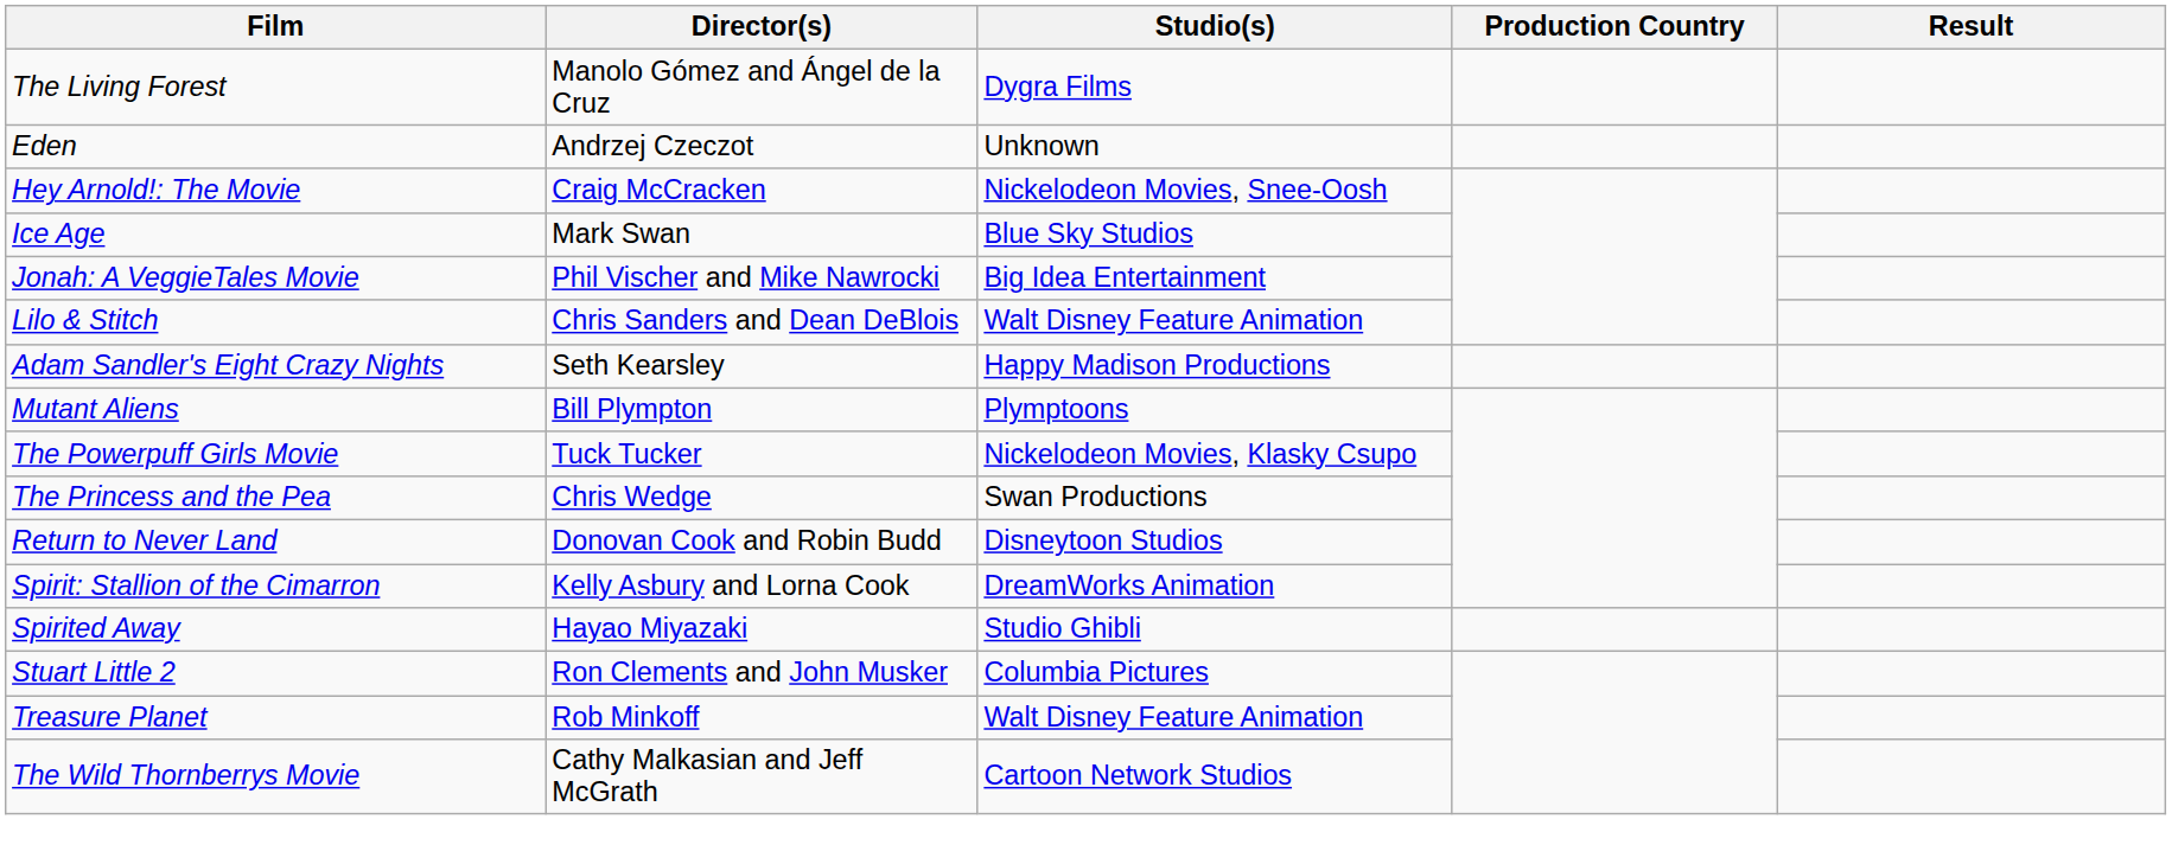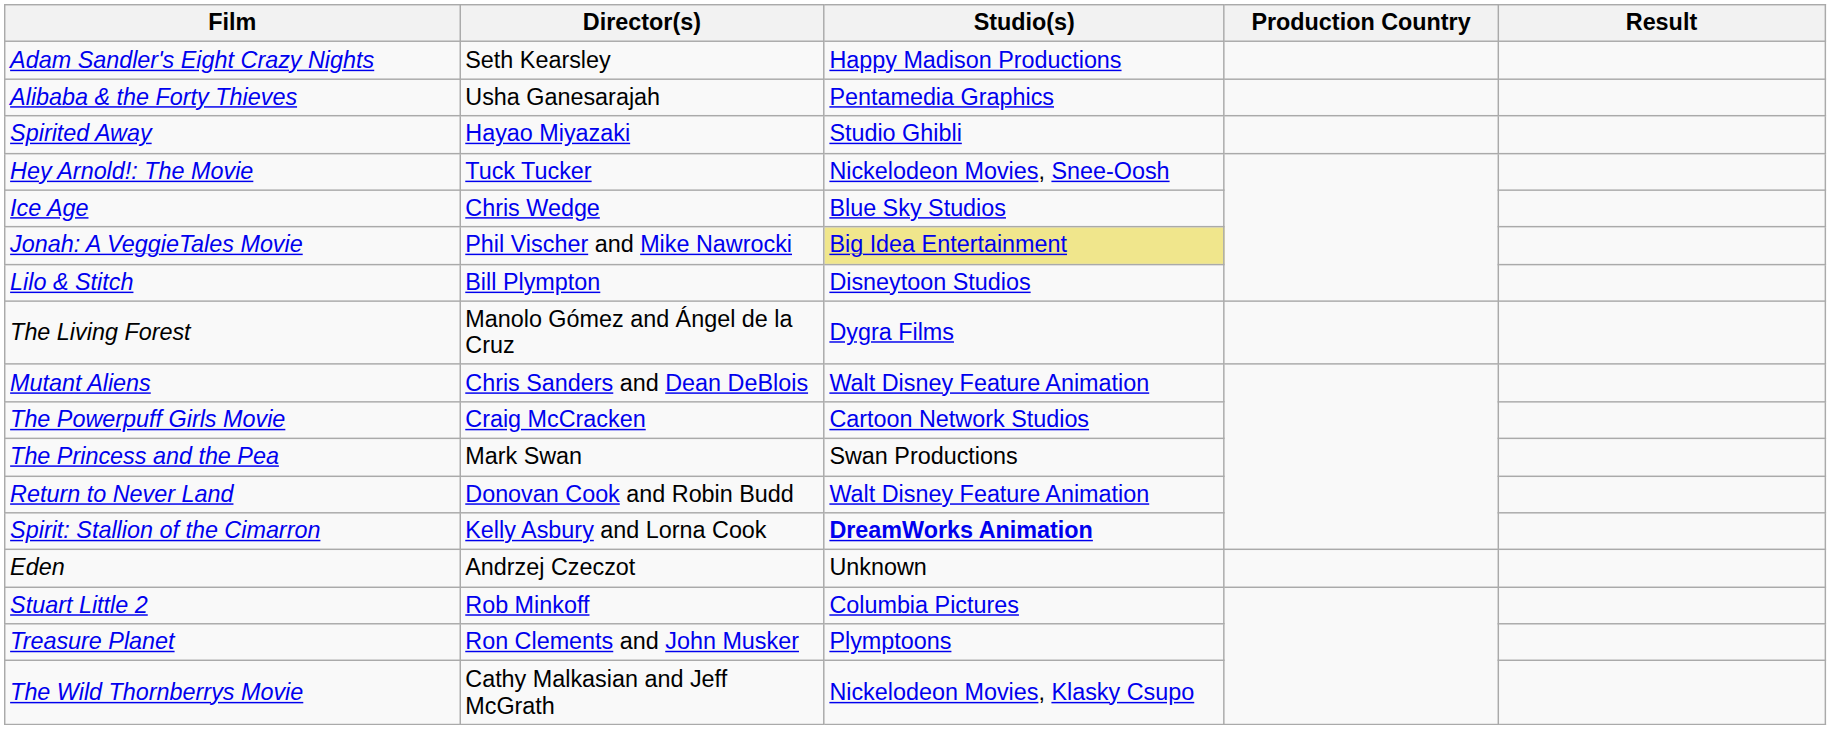 <table class="wikitable">
 <tr>
 <th scope="col" style="width:25%;">Film</th>
 <th scope="col" style="width:20%;">Director(s)</th>
 <th scope="col" style="width:22%;">Studio(s)</th>
 <th scope="col" style="width:15%;">Production Country</th>
 <th scope="col">Result</th>
 </tr>
 <tr>
+<td><em><a href='#'>Adam Sandler's Eight Crazy Nights</a></em></td>
+<td>Seth Kearsley</td>
+<td><a href='#'>Happy Madison Productions</a></td>
+<td></td>
+<td></td>
+</tr>
+<tr>
+<td><em><a href='#'>Alibaba & the Forty Thieves</a></em></td>
+<td>Usha Ganesarajah</td>
+<td><a href='#'>Pentamedia Graphics</a></td>
+<td></td>
+<td></td>
+</tr>
+<tr>
+<td><em><a href='#'>Spirited Away</a></em></td>
+<td><a href='#'>Hayao Miyazaki</a></td>
+<td><a href='#'>Studio Ghibli</a></td>
+<td></td>
+<td></td>
+</tr>
+<tr>
+<td><em><a href='#'>Hey Arnold!: The Movie</a></em></td>
+<td><a href='#'>Tuck Tucker</a></td>
+<td><a href='#'>Nickelodeon Movies</a>, <a href='#'>Snee-Oosh</a></td>
+<td rowspan="4"></td>
+<td></td>
+</tr>
+<tr>
+<td><em><a href='#'>Ice Age</a></em></td>
+<td><a href='#'>Chris Wedge</a></td>
+<td><a href='#'>Blue Sky Studios</a></td>
+<td></td>
+</tr>
+<tr>
+<td><em><a href='#'>Jonah: A VeggieTales Movie</a></em></td>
+<td><a href='#'>Phil Vischer</a> and <a href='#'>Mike Nawrocki</a></td>
+<td style="background: khaki;"><a href='#'>Big Idea Entertainment</a></td>
+<td></td>
+</tr>
+<tr>
+<td><em><a href='#'>Lilo & Stitch</a></em></td>
+<td><a href='#'>Bill Plympton</a></td>
+<td><a href='#'>Disneytoon Studios</a></td>
+<td></td>
+</tr>
+<tr>
 <td><em>The Living Forest</em></td>
 <td>Manolo Gómez and Ángel de la Cruz</td>
 <td><a href='#'>Dygra Films</a></td>
 <td></td>
+<td></td>
+</tr>
+<tr>
+<td><em><a href='#'>Mutant Aliens</a></em></td>
+<td><a href='#'>Chris Sanders</a> and <a href='#'>Dean DeBlois</a></td>
+<td><a href='#'>Walt Disney Feature Animation</a></td>
+<td rowspan="5"></td>
+<td></td>
+</tr>
+<tr>
+<td><em><a href='#'>The Powerpuff Girls Movie</a></em></td>
+<td><a href='#'>Craig McCracken</a></td>
+<td><a href='#'>Cartoon Network Studios</a></td>
+<td></td>
+</tr>
+<tr>
+<td><em><a href='#'>The Princess and the Pea</a></em></td>
+<td>Mark Swan</td>
+<td>Swan Productions</td>
+<td></td>
+</tr>
+<tr>
+<td><em><a href='#'>Return to Never Land</a></em></td>
+<td><a href='#'>Donovan Cook</a> and Robin Budd</td>
+<td><a href='#'>Walt Disney Feature Animation</a></td>
+<td></td>
+</tr>
+<tr>
+<td><em><a href='#'>Spirit: Stallion of the Cimarron</a></em></td>
+<td><a href='#'>Kelly Asbury</a> and Lorna Cook</td>
+<td><strong><a href='#'>DreamWorks Animation</a></strong></td>
 <td></td>
 </tr>
 <tr>
 <td><em>Eden</em></td>
 <td>Andrzej Czeczot</td>
 <td>Unknown</td>
 <td></td>
 <td></td>
 </tr>
 <tr>
-<td><em><a href='#'>Hey Arnold!: The Movie</a></em></td>
-<td><a href='#'>Craig McCracken</a></td>
-<td><a href='#'>Nickelodeon Movies</a>, <a href='#'>Snee-Oosh</a></td>
-<td rowspan="4"></td>
-<td></td>
-</tr>
-<tr>
-<td><em><a href='#'>Ice Age</a></em></td>
-<td>Mark Swan</td>
-<td><a href='#'>Blue Sky Studios</a></td>
-<td></td>
-</tr>
-<tr>
-<td><em><a href='#'>Jonah: A VeggieTales Movie</a></em></td>
-<td><a href='#'>Phil Vischer</a> and <a href='#'>Mike Nawrocki</a></td>
-<td><a href='#'>Big Idea Entertainment</a></td>
-<td></td>
-</tr>
-<tr>
-<td><em><a href='#'>Lilo & Stitch</a></em></td>
-<td><a href='#'>Chris Sanders</a> and <a href='#'>Dean DeBlois</a></td>
-<td><a href='#'>Walt Disney Feature Animation</a></td>
-<td></td>
-</tr>
-<tr>
-<td><em><a href='#'>Adam Sandler's Eight Crazy Nights</a></em></td>
-<td>Seth Kearsley</td>
-<td><a href='#'>Happy Madison Productions</a></td>
-<td></td>
-<td></td>
-</tr>
-<tr>
-<td><em><a href='#'>Mutant Aliens</a></em></td>
-<td><a href='#'>Bill Plympton</a></td>
-<td><a href='#'>Plymptoons</a></td>
-<td rowspan="5"></td>
-<td></td>
-</tr>
-<tr>
-<td><em><a href='#'>The Powerpuff Girls Movie</a></em></td>
-<td><a href='#'>Tuck Tucker</a></td>
-<td><a href='#'>Nickelodeon Movies</a>, <a href='#'>Klasky Csupo</a></td>
-<td></td>
-</tr>
-<tr>
-<td><em><a href='#'>The Princess and the Pea</a></em></td>
-<td><a href='#'>Chris Wedge</a></td>
-<td>Swan Productions</td>
-<td></td>
-</tr>
-<tr>
-<td><em><a href='#'>Return to Never Land</a></em></td>
-<td><a href='#'>Donovan Cook</a> and Robin Budd</td>
-<td><a href='#'>Disneytoon Studios</a></td>
-<td></td>
-</tr>
-<tr>
-<td><em><a href='#'>Spirit: Stallion of the Cimarron</a></em></td>
-<td><a href='#'>Kelly Asbury</a> and Lorna Cook</td>
-<td><a href='#'>DreamWorks Animation</a></td>
-<td></td>
-</tr>
-<tr>
-<td><em><a href='#'>Spirited Away</a></em></td>
-<td><a href='#'>Hayao Miyazaki</a></td>
-<td><a href='#'>Studio Ghibli</a></td>
-<td></td>
-<td></td>
-</tr>
-<tr>
 <td><em><a href='#'>Stuart Little 2</a></em></td>
-<td><a href='#'>Ron Clements</a> and <a href='#'>John Musker</a></td>
+<td><a href='#'>Rob Minkoff</a></td>
 <td><a href='#'>Columbia Pictures</a></td>
 <td rowspan="3"></td>
 <td></td>
 </tr>
 <tr>
 <td><em><a href='#'>Treasure Planet</a></em></td>
-<td><a href='#'>Rob Minkoff</a></td>
-<td><a href='#'>Walt Disney Feature Animation</a></td>
+<td><a href='#'>Ron Clements</a> and <a href='#'>John Musker</a></td>
+<td><a href='#'>Plymptoons</a></td>
 <td></td>
 </tr>
 <tr>
 <td><em><a href='#'>The Wild Thornberrys Movie</a></em></td>
 <td>Cathy Malkasian and Jeff McGrath</td>
-<td><a href='#'>Cartoon Network Studios</a></td>
+<td><a href='#'>Nickelodeon Movies</a>, <a href='#'>Klasky Csupo</a></td>
 <td></td>
 </tr>
 </table>
